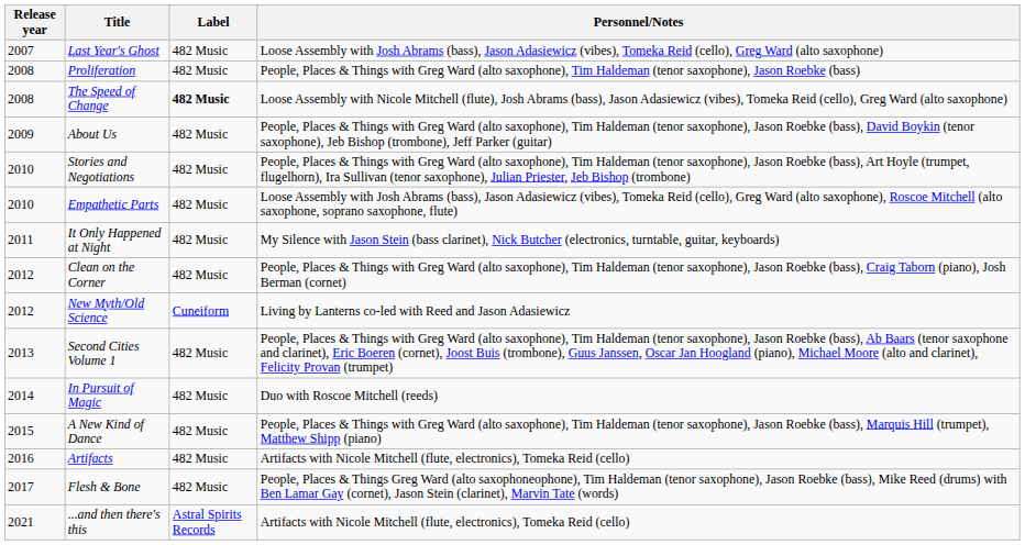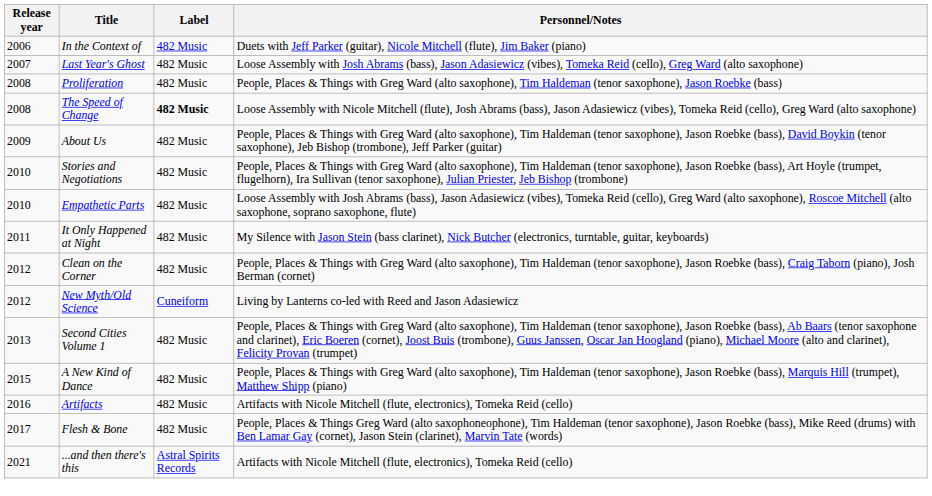 <table class="wikitable sortable">
 <tr>
 <th>Release year</th>
 <th>Title</th>
 <th>Label</th>
 <th>Personnel/Notes</th>
+</tr>
+<tr>
+<td>2006</td>
+<td><em>In the Context of</em></td>
+<td><a href='#'>482 Music</a></td>
+<td>Duets with <a href='#'>Jeff Parker</a> (guitar), <a href='#'>Nicole Mitchell</a> (flute), <a href='#'>Jim Baker</a> (piano)</td>
 </tr>
 <tr>
 <td>2007</td>
 <td><em><a href='#'>Last Year's Ghost</a></em></td>
 <td>482 Music</td>
 <td>Loose Assembly with <a href='#'>Josh Abrams</a> (bass), <a href='#'>Jason Adasiewicz</a> (vibes), <a href='#'>Tomeka Reid</a> (cello), <a href='#'>Greg Ward</a> (alto saxophone)</td>
 </tr>
 <tr>
 <td>2008</td>
 <td><em><a href='#'>Proliferation</a></em></td>
 <td>482 Music</td>
 <td>People, Places & Things with Greg Ward (alto saxophone), <a href='#'>Tim Haldeman</a> (tenor saxophone), <a href='#'>Jason Roebke</a> (bass)</td>
 </tr>
 <tr>
 <td>2008</td>
 <td><em><a href='#'>The Speed of Change</a></em></td>
 <td><strong>482 Music</strong></td>
 <td>Loose Assembly with Nicole Mitchell (flute), Josh Abrams (bass), Jason Adasiewicz (vibes), Tomeka Reid (cello), Greg Ward (alto saxophone)</td>
 </tr>
 <tr>
 <td>2009</td>
 <td><em>About Us</em></td>
 <td>482 Music</td>
 <td>People, Places & Things with Greg Ward (alto saxophone), Tim Haldeman (tenor saxophone), Jason Roebke (bass), <a href='#'>David Boykin</a> (tenor saxophone), Jeb Bishop (trombone), Jeff Parker (guitar)</td>
 </tr>
 <tr>
 <td>2010</td>
 <td><em>Stories and Negotiations</em></td>
 <td>482 Music</td>
 <td>People, Places & Things with Greg Ward (alto saxophone), Tim Haldeman (tenor saxophone), Jason Roebke (bass), Art Hoyle (trumpet, flugelhorn), Ira Sullivan (tenor saxophone), <a href='#'>Julian Priester</a>, <a href='#'>Jeb Bishop</a> (trombone)</td>
 </tr>
 <tr>
 <td>2010</td>
 <td><em><a href='#'>Empathetic Parts</a></em></td>
 <td>482 Music</td>
 <td>Loose Assembly with Josh Abrams (bass), Jason Adasiewicz (vibes), Tomeka Reid (cello), Greg Ward (alto saxophone), <a href='#'>Roscoe Mitchell</a> (alto saxophone, soprano saxophone, flute)</td>
 </tr>
 <tr>
 <td>2011</td>
 <td><em>It Only Happened at Night</em></td>
 <td>482 Music</td>
 <td>My Silence with <a href='#'>Jason Stein</a> (bass clarinet), <a href='#'>Nick Butcher</a> (electronics, turntable, guitar, keyboards)</td>
 </tr>
 <tr>
 <td>2012</td>
 <td><em>Clean on the Corner</em></td>
 <td>482 Music</td>
 <td>People, Places & Things with Greg Ward (alto saxophone), Tim Haldeman (tenor saxophone), Jason Roebke (bass), <a href='#'>Craig Taborn</a> (piano), Josh Berman (cornet)</td>
 </tr>
 <tr>
 <td>2012</td>
 <td><em><a href='#'>New Myth/Old Science</a></em></td>
 <td><a href='#'>Cuneiform</a></td>
 <td>Living by Lanterns co-led with Reed and Jason Adasiewicz</td>
 </tr>
 <tr>
 <td>2013</td>
 <td><em>Second Cities Volume 1</em></td>
 <td>482 Music</td>
 <td>People, Places & Things with Greg Ward (alto saxophone), Tim Haldeman (tenor saxophone), Jason Roebke (bass), <a href='#'>Ab Baars</a> (tenor saxophone and clarinet), <a href='#'>Eric Boeren</a> (cornet), <a href='#'>Joost Buis</a> (trombone), <a href='#'>Guus Janssen</a>, <a href='#'>Oscar Jan Hoogland</a> (piano), <a href='#'>Michael Moore</a> (alto and clarinet), <a href='#'>Felicity Provan</a> (trumpet)</td>
 </tr>
 <tr>
-<td>2014</td>
-<td><em><a href='#'>In Pursuit of Magic</a></em></td>
-<td>482 Music</td>
-<td>Duo with Roscoe Mitchell (reeds)</td>
-</tr>
-<tr>
 <td>2015</td>
 <td><em>A New Kind of Dance</em></td>
 <td>482 Music</td>
 <td>People, Places & Things with Greg Ward (alto saxophone), Tim Haldeman (tenor saxophone), Jason Roebke (bass), <a href='#'>Marquis Hill</a> (trumpet), <a href='#'>Matthew Shipp</a> (piano)</td>
 </tr>
 <tr>
 <td>2016</td>
 <td><em><a href='#'>Artifacts</a></em></td>
 <td>482 Music</td>
 <td>Artifacts with Nicole Mitchell (flute, electronics), Tomeka Reid (cello)</td>
 </tr>
 <tr>
 <td>2017</td>
 <td><em>Flesh & Bone</em></td>
 <td>482 Music</td>
 <td>People, Places & Things Greg Ward (alto saxophoneophone), Tim Haldeman (tenor saxophone), Jason Roebke (bass), Mike Reed (drums) with <a href='#'>Ben Lamar Gay</a> (cornet), Jason Stein (clarinet), <a href='#'>Marvin Tate</a> (words)</td>
 </tr>
 <tr>
 <td>2021</td>
 <td><em>...and then there's this</em></td>
 <td><a href='#'>Astral Spirits Records</a></td>
 <td>Artifacts with Nicole Mitchell (flute, electronics), Tomeka Reid (cello)</td>
 </tr>
 </table>
